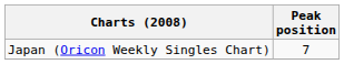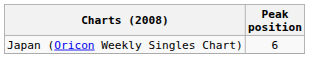 <table class="wikitable sortable">
 <tr>
 <th>Charts (2008)</th>
 <th>Peak<br>position</th>
 </tr>
 <tr>
 <td>Japan (<a href='#'>Oricon</a> Weekly Singles Chart)</td>
-<td style="text-align:center;">7</td>
+<td style="text-align:center;">6</td>
 </tr>
 <tr>
 </tr>
 </table>
